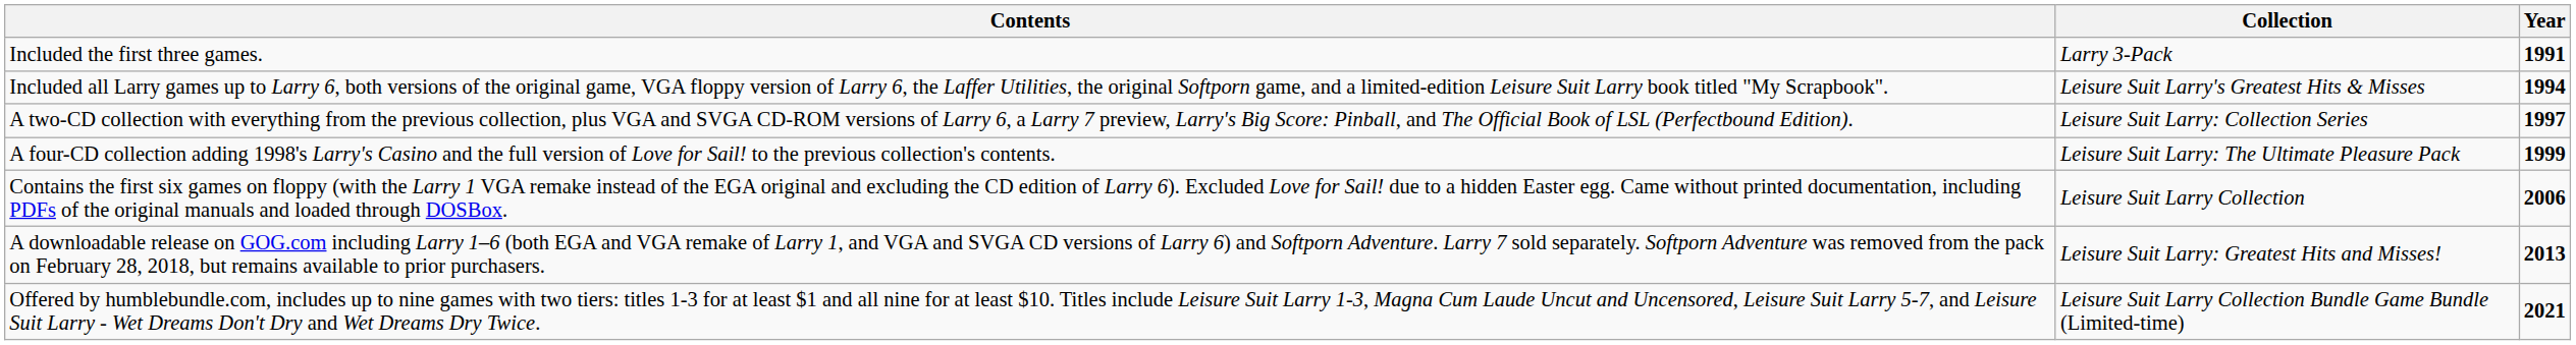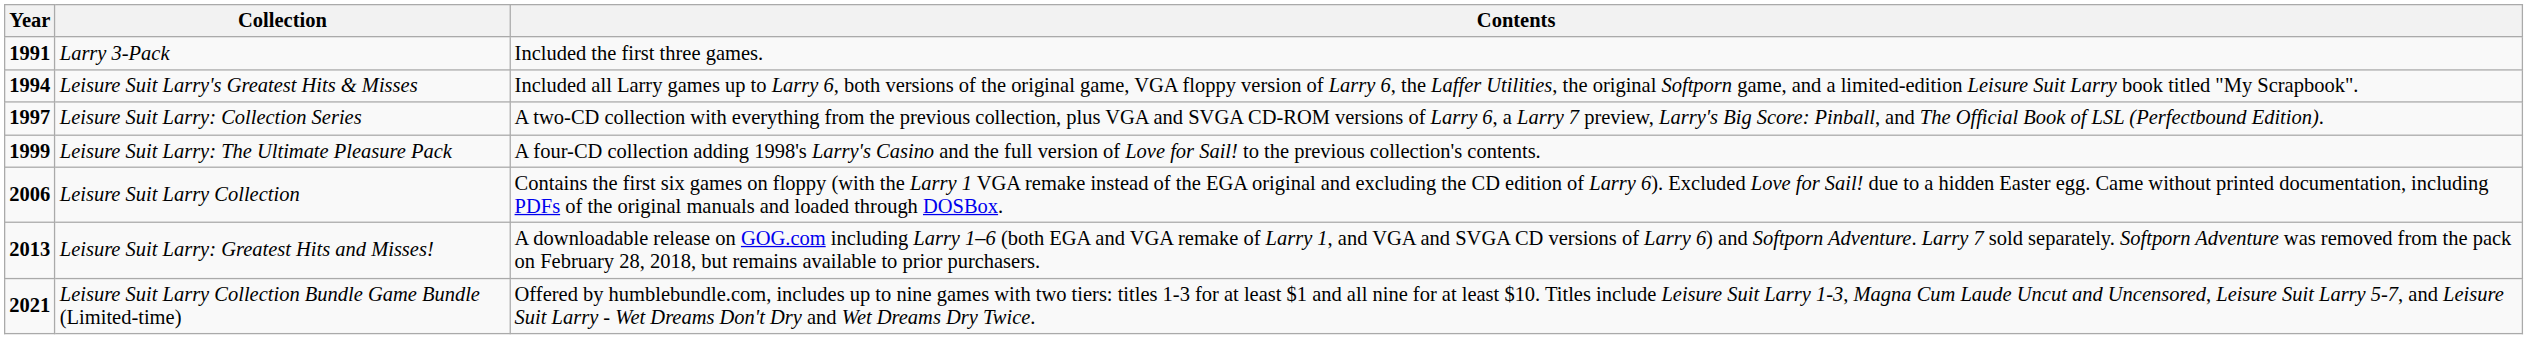 <table class="wikitable">
 <tr>
+<th>Year</th>
+<th>Collection</th>
 <th>Contents</th>
-<th>Collection</th>
-<th>Year</th>
 </tr>
 <tr>
+<td><strong>1991</strong></td>
+<td><em>Larry 3-Pack</em></td>
 <td>Included the first three games.</td>
-<td><em>Larry 3-Pack</em></td>
-<td><strong>1991</strong></td>
 </tr>
 <tr>
+<td><strong>1994</strong></td>
+<td><em>Leisure Suit Larry's Greatest Hits & Misses</em></td>
 <td>Included all Larry games up to <em>Larry 6</em>, both versions of the original game, VGA floppy version of <em>Larry 6</em>, the <em>Laffer Utilities</em>, the original <em>Softporn</em> game, and a limited-edition <em>Leisure Suit Larry</em> book titled "My Scrapbook".</td>
-<td><em>Leisure Suit Larry's Greatest Hits & Misses</em></td>
-<td><strong>1994</strong></td>
 </tr>
 <tr>
+<td><strong>1997</strong></td>
+<td><em>Leisure Suit Larry: Collection Series</em></td>
 <td>A two-CD collection with everything from the previous collection, plus VGA and SVGA CD-ROM versions of <em>Larry 6</em>, a <em>Larry 7</em> preview, <em>Larry's Big Score: Pinball</em>, and <em>The Official Book of LSL (Perfectbound Edition)</em>.</td>
-<td><em>Leisure Suit Larry: Collection Series</em></td>
-<td><strong>1997</strong></td>
 </tr>
 <tr>
+<td><strong>1999</strong></td>
+<td><em>Leisure Suit Larry: The Ultimate Pleasure Pack</em></td>
 <td>A four-CD collection adding 1998's <em>Larry's Casino</em> and the full version of <em>Love for Sail!</em> to the previous collection's contents.</td>
-<td><em>Leisure Suit Larry: The Ultimate Pleasure Pack</em></td>
-<td><strong>1999</strong></td>
 </tr>
 <tr>
+<td><strong>2006</strong></td>
+<td><em>Leisure Suit Larry Collection</em></td>
 <td>Contains the first six games on floppy (with the <em>Larry 1</em> VGA remake instead of the EGA original and excluding the CD edition of <em>Larry 6</em>). Excluded <em>Love for Sail!</em> due to a hidden Easter egg. Came without printed documentation, including <a href='#'>PDFs</a> of the original manuals and loaded through <a href='#'>DOSBox</a>.</td>
-<td><em>Leisure Suit Larry Collection</em></td>
-<td><strong>2006</strong></td>
 </tr>
 <tr>
+<td><strong>2013</strong></td>
+<td><em>Leisure Suit Larry: Greatest Hits and Misses!</em></td>
 <td>A downloadable release on <a href='#'>GOG.com</a> including <em>Larry 1–6</em> (both EGA and VGA remake of <em>Larry 1</em>, and VGA and SVGA CD versions of <em>Larry 6</em>) and <em>Softporn Adventure</em>. <em>Larry 7</em> sold separately. <em>Softporn Adventure</em> was removed from the pack on February 28, 2018, but remains available to prior purchasers.</td>
-<td><em>Leisure Suit Larry: Greatest Hits and Misses!</em></td>
-<td><strong>2013</strong></td>
 </tr>
 <tr>
+<td><strong>2021</strong></td>
+<td><em>Leisure Suit Larry Collection Bundle Game Bundle</em> (Limited-time)</td>
 <td>Offered by humblebundle.com, includes up to nine games with two tiers: titles 1-3 for at least $1 and all nine for at least $10. Titles include <em>Leisure Suit Larry 1-3</em>, <em>Magna Cum Laude Uncut and Uncensored</em>, <em>Leisure Suit Larry 5-7</em>, and <em>Leisure Suit Larry - Wet Dreams Don't Dry</em> and <em>Wet Dreams Dry Twice</em>.</td>
-<td><em>Leisure Suit Larry Collection Bundle Game Bundle</em> (Limited-time)</td>
-<td><strong>2021</strong></td>
 </tr>
 </table>
